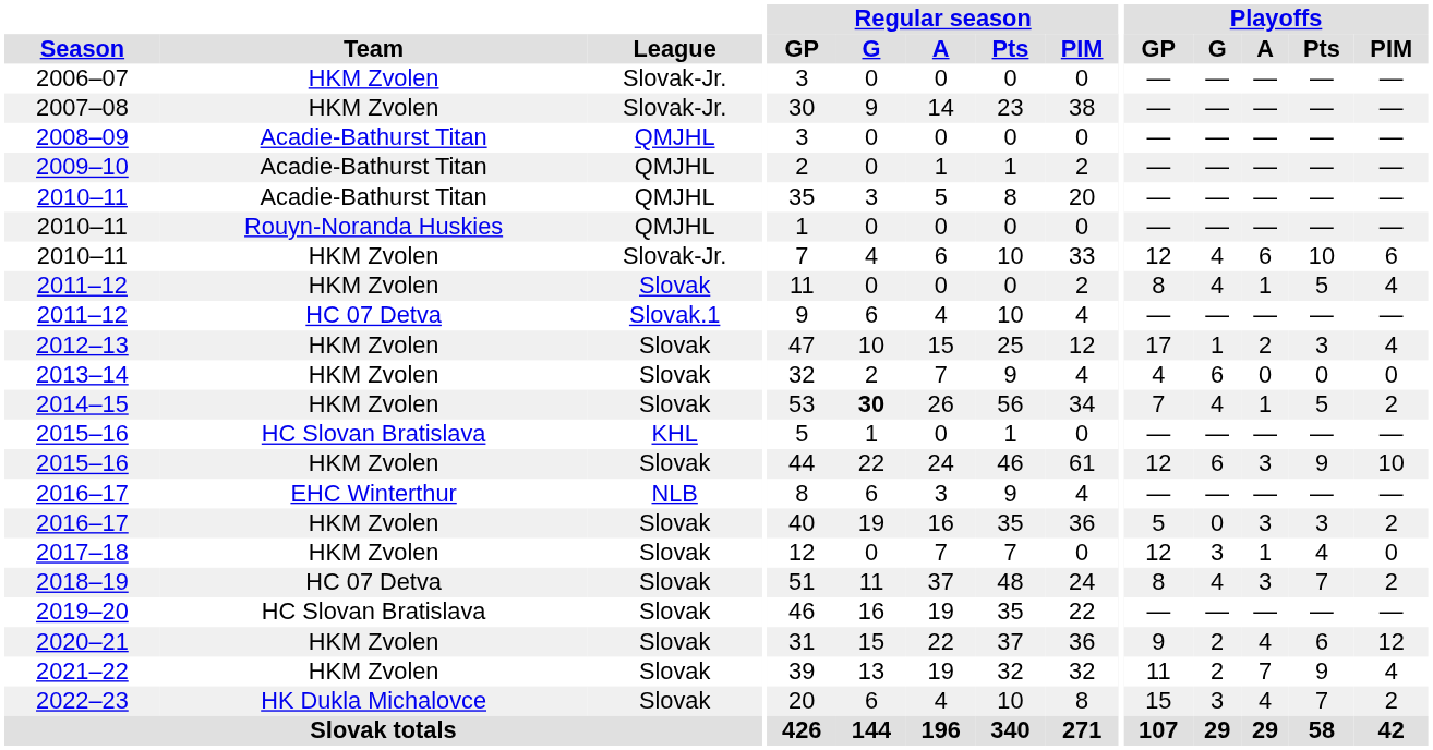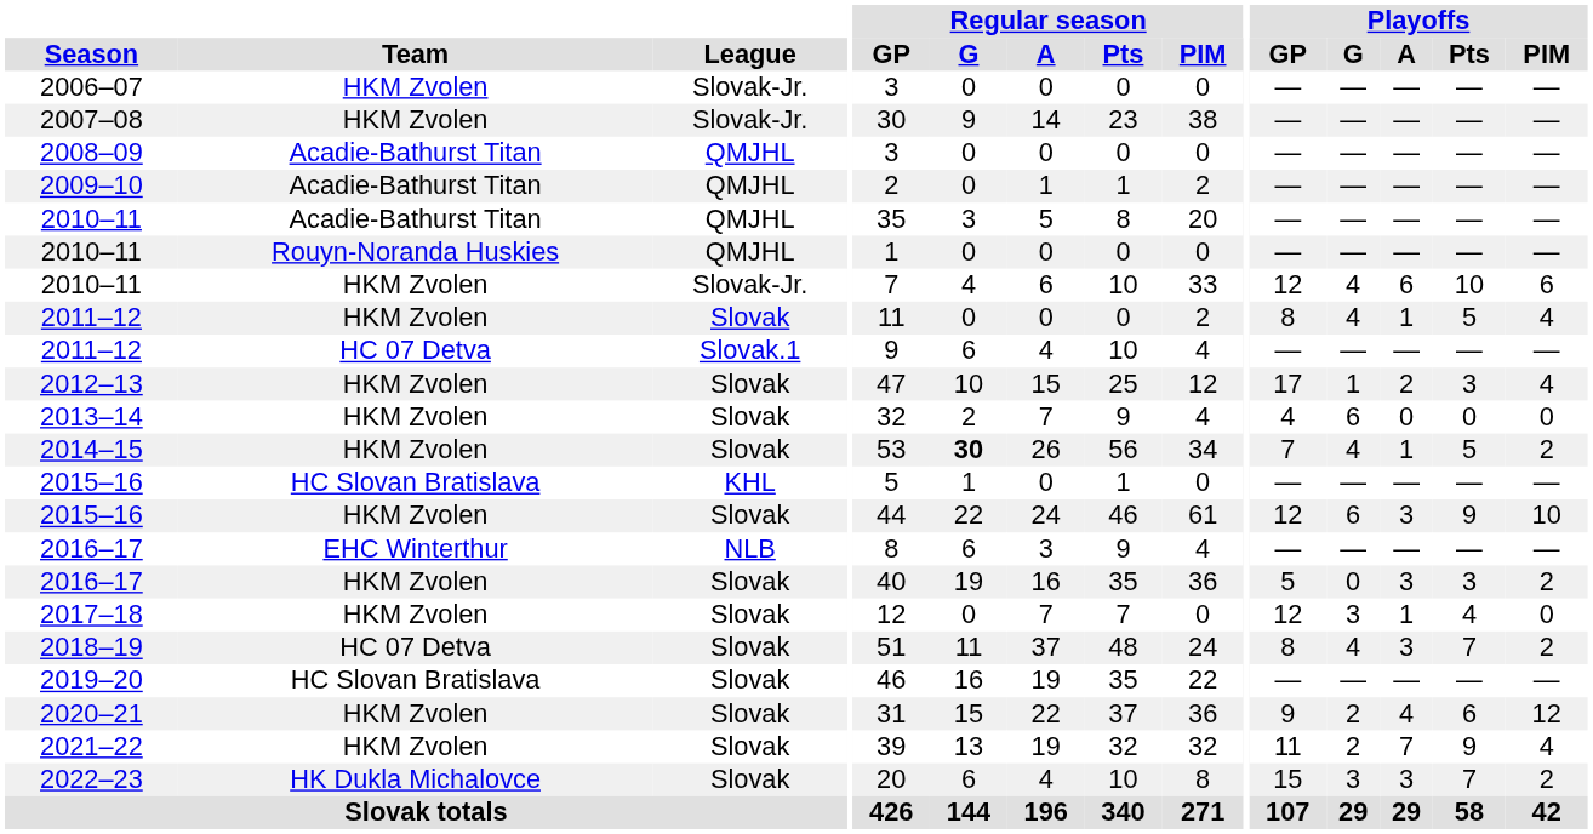 <table border="0" cellpadding="1" cellspacing="0" style="text-align:center; width:60em">
 <tr bgcolor="#e0e0e0">
 <th colspan="3" bgcolor="#ffffff"></th>
 <th rowspan="99" bgcolor="#ffffff"></th>
 <th colspan="5"><a href='#'>Regular season</a></th>
 <th rowspan="99" bgcolor="#ffffff"></th>
 <th colspan="5"><a href='#'>Playoffs</a></th>
 </tr>
 <tr bgcolor="#e0e0e0">
 <th><a href='#'>Season</a></th>
 <th>Team</th>
 <th>League</th>
 <th>GP</th>
 <th><a href='#'>G</a></th>
 <th><a href='#'>A</a></th>
 <th><a href='#'>Pts</a></th>
 <th><a href='#'>PIM</a></th>
 <th>GP</th>
 <th>G</th>
 <th>A</th>
 <th>Pts</th>
 <th>PIM</th>
 </tr>
 <tr>
 <td>2006–07</td>
 <td><a href='#'>HKM Zvolen</a></td>
 <td>Slovak-Jr.</td>
 <td>3</td>
 <td>0</td>
 <td>0</td>
 <td>0</td>
 <td>0</td>
 <td>—</td>
 <td>—</td>
 <td>—</td>
 <td>—</td>
 <td>—</td>
 </tr>
 <tr bgcolor="#f0f0f0">
 <td>2007–08</td>
 <td>HKM Zvolen</td>
 <td>Slovak-Jr.</td>
 <td>30</td>
 <td>9</td>
 <td>14</td>
 <td>23</td>
 <td>38</td>
 <td>—</td>
 <td>—</td>
 <td>—</td>
 <td>—</td>
 <td>—</td>
 </tr>
 <tr>
 <td><a href='#'>2008–09</a></td>
 <td><a href='#'>Acadie-Bathurst Titan</a></td>
 <td><a href='#'>QMJHL</a></td>
 <td>3</td>
 <td>0</td>
 <td>0</td>
 <td>0</td>
 <td>0</td>
 <td>—</td>
 <td>—</td>
 <td>—</td>
 <td>—</td>
 <td>—</td>
 </tr>
 <tr bgcolor="#f0f0f0">
 <td><a href='#'>2009–10</a></td>
 <td>Acadie-Bathurst Titan</td>
 <td>QMJHL</td>
 <td>2</td>
 <td>0</td>
 <td>1</td>
 <td>1</td>
 <td>2</td>
 <td>—</td>
 <td>—</td>
 <td>—</td>
 <td>—</td>
 <td>—</td>
 </tr>
 <tr>
 <td><a href='#'>2010–11</a></td>
 <td>Acadie-Bathurst Titan</td>
 <td>QMJHL</td>
 <td>35</td>
 <td>3</td>
 <td>5</td>
 <td>8</td>
 <td>20</td>
 <td>—</td>
 <td>—</td>
 <td>—</td>
 <td>—</td>
 <td>—</td>
 </tr>
 <tr bgcolor="#f0f0f0">
 <td>2010–11</td>
 <td><a href='#'>Rouyn-Noranda Huskies</a></td>
 <td>QMJHL</td>
 <td>1</td>
 <td>0</td>
 <td>0</td>
 <td>0</td>
 <td>0</td>
 <td>—</td>
 <td>—</td>
 <td>—</td>
 <td>—</td>
 <td>—</td>
 </tr>
 <tr>
 <td>2010–11</td>
 <td>HKM Zvolen</td>
 <td>Slovak-Jr.</td>
 <td>7</td>
 <td>4</td>
 <td>6</td>
 <td>10</td>
 <td>33</td>
 <td>12</td>
 <td>4</td>
 <td>6</td>
 <td>10</td>
 <td>6</td>
 </tr>
 <tr bgcolor="#f0f0f0">
 <td><a href='#'>2011–12</a></td>
 <td>HKM Zvolen</td>
 <td><a href='#'>Slovak</a></td>
 <td>11</td>
 <td>0</td>
 <td>0</td>
 <td>0</td>
 <td>2</td>
 <td>8</td>
 <td>4</td>
 <td>1</td>
 <td>5</td>
 <td>4</td>
 </tr>
 <tr>
 <td><a href='#'>2011–12</a></td>
 <td><a href='#'>HC 07 Detva</a></td>
 <td><a href='#'>Slovak.1</a></td>
 <td>9</td>
 <td>6</td>
 <td>4</td>
 <td>10</td>
 <td>4</td>
 <td>—</td>
 <td>—</td>
 <td>—</td>
 <td>—</td>
 <td>—</td>
 </tr>
 <tr bgcolor="#f0f0f0">
 <td><a href='#'>2012–13</a></td>
 <td>HKM Zvolen</td>
 <td>Slovak</td>
 <td>47</td>
 <td>10</td>
 <td>15</td>
 <td>25</td>
 <td>12</td>
 <td>17</td>
 <td>1</td>
 <td>2</td>
 <td>3</td>
 <td>4</td>
 </tr>
 <tr>
 <td><a href='#'>2013–14</a></td>
 <td>HKM Zvolen</td>
 <td>Slovak</td>
 <td>32</td>
 <td>2</td>
 <td>7</td>
 <td>9</td>
 <td>4</td>
 <td>4</td>
 <td>6</td>
 <td>0</td>
 <td>0</td>
 <td>0</td>
 </tr>
 <tr bgcolor="#f0f0f0">
 <td><a href='#'>2014–15</a></td>
 <td>HKM Zvolen</td>
 <td>Slovak</td>
 <td>53</td>
 <td><strong>30</strong></td>
 <td>26</td>
 <td>56</td>
 <td>34</td>
 <td>7</td>
 <td>4</td>
 <td>1</td>
 <td>5</td>
 <td>2</td>
 </tr>
 <tr>
 <td><a href='#'>2015–16</a></td>
 <td><a href='#'>HC Slovan Bratislava</a></td>
 <td><a href='#'>KHL</a></td>
 <td>5</td>
 <td>1</td>
 <td>0</td>
 <td>1</td>
 <td>0</td>
 <td>—</td>
 <td>—</td>
 <td>—</td>
 <td>—</td>
 <td>—</td>
 </tr>
 <tr bgcolor="#f0f0f0">
 <td><a href='#'>2015–16</a></td>
 <td>HKM Zvolen</td>
 <td>Slovak</td>
 <td>44</td>
 <td>22</td>
 <td>24</td>
 <td>46</td>
 <td>61</td>
 <td>12</td>
 <td>6</td>
 <td>3</td>
 <td>9</td>
 <td>10</td>
 </tr>
 <tr>
 <td><a href='#'>2016–17</a></td>
 <td><a href='#'>EHC Winterthur</a></td>
 <td><a href='#'>NLB</a></td>
 <td>8</td>
 <td>6</td>
 <td>3</td>
 <td>9</td>
 <td>4</td>
 <td>—</td>
 <td>—</td>
 <td>—</td>
 <td>—</td>
 <td>—</td>
 </tr>
 <tr bgcolor="#f0f0f0">
 <td><a href='#'>2016–17</a></td>
 <td>HKM Zvolen</td>
 <td>Slovak</td>
 <td>40</td>
 <td>19</td>
 <td>16</td>
 <td>35</td>
 <td>36</td>
 <td>5</td>
 <td>0</td>
 <td>3</td>
 <td>3</td>
 <td>2</td>
 </tr>
 <tr>
 <td><a href='#'>2017–18</a></td>
 <td>HKM Zvolen</td>
 <td>Slovak</td>
 <td>12</td>
 <td>0</td>
 <td>7</td>
 <td>7</td>
 <td>0</td>
 <td>12</td>
 <td>3</td>
 <td>1</td>
 <td>4</td>
 <td>0</td>
 </tr>
 <tr bgcolor="#f0f0f0">
 <td><a href='#'>2018–19</a></td>
 <td>HC 07 Detva</td>
 <td>Slovak</td>
 <td>51</td>
 <td>11</td>
 <td>37</td>
 <td>48</td>
 <td>24</td>
 <td>8</td>
 <td>4</td>
 <td>3</td>
 <td>7</td>
 <td>2</td>
 </tr>
 <tr>
 <td><a href='#'>2019–20</a></td>
 <td>HC Slovan Bratislava</td>
 <td>Slovak</td>
 <td>46</td>
 <td>16</td>
 <td>19</td>
 <td>35</td>
 <td>22</td>
 <td>—</td>
 <td>—</td>
 <td>—</td>
 <td>—</td>
 <td>—</td>
 </tr>
 <tr bgcolor="#f0f0f0">
 <td><a href='#'>2020–21</a></td>
 <td>HKM Zvolen</td>
 <td>Slovak</td>
 <td>31</td>
 <td>15</td>
 <td>22</td>
 <td>37</td>
 <td>36</td>
 <td>9</td>
 <td>2</td>
 <td>4</td>
 <td>6</td>
 <td>12</td>
 </tr>
 <tr>
 <td><a href='#'>2021–22</a></td>
 <td>HKM Zvolen</td>
 <td>Slovak</td>
 <td>39</td>
 <td>13</td>
 <td>19</td>
 <td>32</td>
 <td>32</td>
 <td>11</td>
 <td>2</td>
 <td>7</td>
 <td>9</td>
 <td>4</td>
 </tr>
 <tr bgcolor="#f0f0f0">
 <td><a href='#'>2022–23</a></td>
 <td><a href='#'>HK Dukla Michalovce</a></td>
 <td>Slovak</td>
 <td>20</td>
 <td>6</td>
 <td>4</td>
 <td>10</td>
 <td>8</td>
 <td>15</td>
 <td>3</td>
-<td>4</td>
+<td>3</td>
 <td>7</td>
 <td>2</td>
 </tr>
 <tr bgcolor="#e0e0e0">
 <th colspan="3">Slovak totals</th>
 <th>426</th>
 <th>144</th>
 <th>196</th>
 <th>340</th>
 <th>271</th>
 <th>107</th>
 <th>29</th>
 <th>29</th>
 <th>58</th>
 <th>42</th>
 </tr>
 </table>
